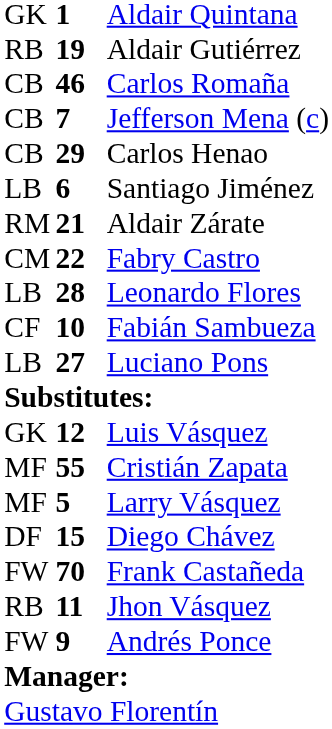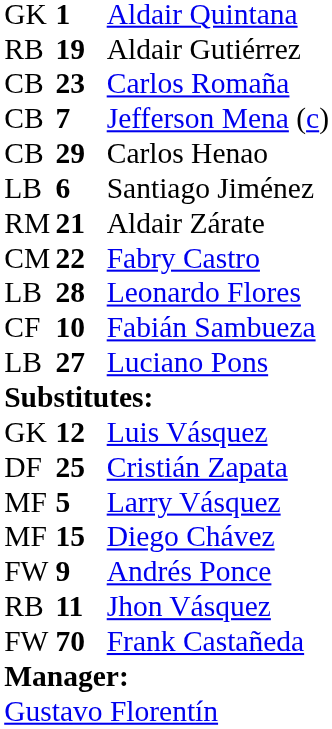 <table style="font-size:90%; margin:0.2em auto;" cellspacing="0" cellpadding="0">
 <tr>
 <th width="25"></th>
 <th width="25"></th>
 </tr>
 <tr>
 <td>GK</td>
 <td><strong>1</strong></td>
 <td> <a href='#'>Aldair Quintana</a></td>
 </tr>
 <tr>
 <td>RB</td>
 <td><strong>19</strong></td>
 <td> Aldair Gutiérrez</td>
 <td></td>
 </tr>
 <tr>
 <td>CB</td>
-<td><strong>46</strong></td>
+<td><strong>23</strong></td>
 <td> <a href='#'>Carlos Romaña</a></td>
 </tr>
 <tr>
 <td>CB</td>
 <td><strong>7</strong></td>
 <td> <a href='#'>Jefferson Mena</a> (<a href='#'>c</a>)</td>
 <td></td>
 </tr>
 <tr>
 <td>CB</td>
 <td><strong>29</strong></td>
 <td> Carlos Henao</td>
 <td></td>
 </tr>
 <tr>
 <td>LB</td>
 <td><strong>6</strong></td>
 <td> Santiago Jiménez</td>
 <td></td>
 </tr>
 <tr>
 <td>RM</td>
 <td><strong>21</strong></td>
 <td> Aldair Zárate</td>
 <td></td>
 <td></td>
 </tr>
 <tr>
 <td>CM</td>
 <td><strong>22</strong></td>
 <td> <a href='#'>Fabry Castro</a></td>
 </tr>
 <tr>
 <td>LB</td>
 <td><strong>28</strong></td>
 <td> <a href='#'>Leonardo Flores</a></td>
 <td></td>
 <td></td>
 </tr>
 <tr>
 <td>CF</td>
 <td><strong>10</strong></td>
 <td> <a href='#'>Fabián Sambueza</a></td>
 <td></td>
 </tr>
 <tr>
 <td>LB</td>
 <td><strong>27</strong></td>
 <td> <a href='#'>Luciano Pons</a></td>
 <td></td>
 <td></td>
 </tr>
 <tr>
 <td colspan=3><strong>Substitutes:</strong></td>
 </tr>
 <tr>
 <td>GK</td>
 <td><strong>12</strong></td>
 <td> <a href='#'>Luis Vásquez</a></td>
 </tr>
 <tr>
-<td>MF</td>
-<td><strong>55</strong></td>
+<td>DF</td>
+<td><strong>25</strong></td>
 <td> <a href='#'>Cristián Zapata</a></td>
 <td></td>
 <td></td>
 </tr>
 <tr>
 <td>MF</td>
 <td><strong>5</strong></td>
 <td> <a href='#'>Larry Vásquez</a></td>
 </tr>
 <tr>
-<td>DF</td>
+<td>MF</td>
 <td><strong>15</strong></td>
 <td> <a href='#'>Diego Chávez</a></td>
 </tr>
 <tr>
 <td>FW</td>
-<td><strong>70</strong></td>
-<td> <a href='#'>Frank Castañeda</a></td>
+<td><strong>9</strong></td>
+<td> <a href='#'>Andrés Ponce</a></td>
 <td></td>
 <td></td>
 </tr>
 <tr>
 <td>RB</td>
 <td><strong>11</strong></td>
 <td> <a href='#'>Jhon Vásquez</a></td>
 </tr>
 <tr>
 <td>FW</td>
-<td><strong>9</strong></td>
-<td> <a href='#'>Andrés Ponce</a></td>
+<td><strong>70</strong></td>
+<td> <a href='#'>Frank Castañeda</a></td>
 <td></td>
 <td></td>
 </tr>
 <tr>
 <td colspan=3><strong>Manager:</strong></td>
 </tr>
 <tr>
 <td colspan="4"> <a href='#'>Gustavo Florentín</a></td>
 </tr>
 </table>
